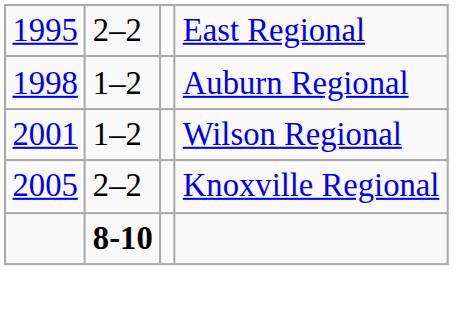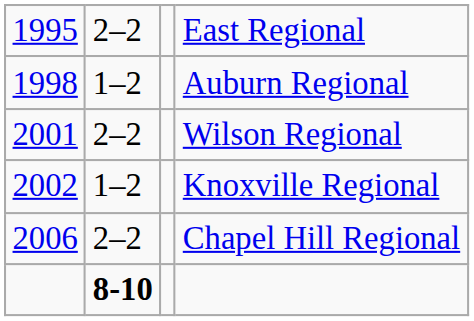 <table class="wikitable">
 <tr>
 <td><a href='#'>1995</a></td>
 <td>2–2</td>
 <td></td>
 <td><a href='#'>East Regional</a></td>
 </tr>
 <tr>
 <td><a href='#'>1998</a></td>
 <td>1–2</td>
 <td></td>
 <td><a href='#'>Auburn Regional</a></td>
 </tr>
 <tr>
 <td><a href='#'>2001</a></td>
-<td>1–2</td>
+<td>2–2</td>
 <td></td>
 <td><a href='#'>Wilson Regional</a></td>
 </tr>
 <tr>
-<td><a href='#'>2005</a></td>
+<td><a href='#'>2002</a></td>
+<td>1–2</td>
+<td></td>
+<td><a href='#'>Knoxville Regional</a></td>
+</tr>
+<tr>
+<td><a href='#'>2006</a></td>
 <td>2–2</td>
 <td></td>
-<td><a href='#'>Knoxville Regional</a></td>
+<td><a href='#'>Chapel Hill Regional</a></td>
 </tr>
 <tr>
 <td></td>
 <td><strong>8-10</strong></td>
 <td><strong></strong></td>
 <td></td>
 </tr>
 </table>
